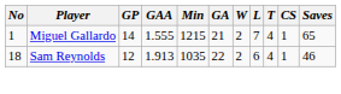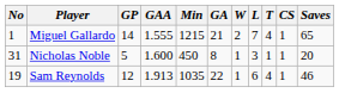 <table class="wikitable" border="1">
 <tr>
 <th><em>No</em></th>
 <th><em>Player</em></th>
 <th><em>GP</em></th>
 <th><em>GAA</em></th>
 <th><em>Min</em></th>
 <th><em>GA</em></th>
 <th><em>W</em></th>
 <th><em>L</em></th>
 <th><em>T</em></th>
 <th><em>CS</em></th>
 <th><em>Saves</em></th>
 </tr>
 <tr>
 <td>1</td>
 <td><a href='#'>Miguel Gallardo</a></td>
 <td>14</td>
 <td>1.555</td>
 <td>1215</td>
 <td>21</td>
 <td>2</td>
 <td>7</td>
 <td>4</td>
 <td>1</td>
 <td>65</td>
 </tr>
 <tr>
-<td>18</td>
+<td>31</td>
+<td><a href='#'>Nicholas Noble</a></td>
+<td>5</td>
+<td>1.600</td>
+<td>450</td>
+<td>8</td>
+<td>1</td>
+<td>3</td>
+<td>1</td>
+<td>1</td>
+<td>20</td>
+</tr>
+<tr>
+<td>19</td>
 <td><a href='#'>Sam Reynolds</a></td>
 <td>12</td>
 <td>1.913</td>
 <td>1035</td>
 <td>22</td>
-<td>2</td>
+<td>1</td>
 <td>6</td>
 <td>4</td>
 <td>1</td>
 <td>46</td>
 </tr>
 </table>
